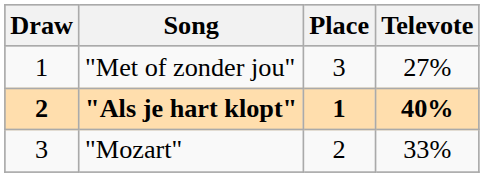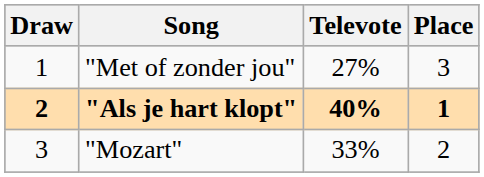 <table class="wikitable sortable plainrowheaders" style="margin: 1em auto 1em auto; text-align:center">
 <tr>
 <th>Draw</th>
 <th>Song</th>
+<th>Televote</th>
 <th>Place</th>
-<th>Televote</th>
 </tr>
 <tr>
 <td>1</td>
 <td align="left">"Met of zonder jou"</td>
+<td>27%</td>
 <td>3</td>
-<td>27%</td>
 </tr>
 <tr style="font-weight:bold; background:navajowhite;">
 <td>2</td>
 <td align="left">"Als je hart klopt"</td>
+<td>40%</td>
 <td>1</td>
-<td>40%</td>
 </tr>
 <tr>
 <td>3</td>
 <td align="left">"Mozart"</td>
+<td>33%</td>
 <td>2</td>
-<td>33%</td>
 </tr>
 </table>
